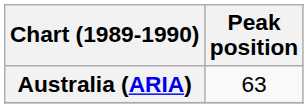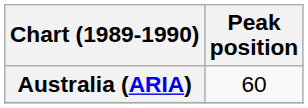 <table class="wikitable sortable plainrowheaders" style="text-align:center">
 <tr>
 <th>Chart (1989-1990)</th>
 <th>Peak<br>position</th>
 </tr>
 <tr>
 <th scope="row">Australia (<a href='#'>ARIA</a>)</th>
-<td align="center">63</td>
+<td align="center">60</td>
 </tr>
 <tr>
 </tr>
 <tr>
 </tr>
 <tr>
 </tr>
 <tr>
 </tr>
 </table>
